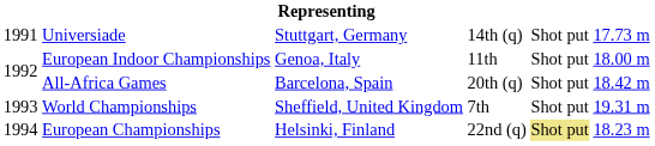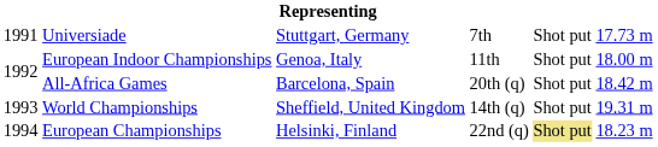 <table>
 <tr>
 <th colspan="6">Representing </th>
 </tr>
 <tr>
 <td>1991</td>
 <td><a href='#'>Universiade</a></td>
 <td><a href='#'>Stuttgart, Germany</a></td>
-<td>14th (q)</td>
+<td>7th</td>
 <td>Shot put</td>
 <td><a href='#'>17.73 m</a></td>
 </tr>
 <tr>
 <td rowspan=2>1992</td>
 <td><a href='#'>European Indoor Championships</a></td>
 <td><a href='#'>Genoa, Italy</a></td>
 <td>11th</td>
 <td>Shot put</td>
 <td><a href='#'>18.00 m</a></td>
 </tr>
 <tr>
 <td><a href='#'>All-Africa Games</a></td>
 <td><a href='#'>Barcelona, Spain</a></td>
 <td>20th (q)</td>
 <td>Shot put</td>
 <td><a href='#'>18.42 m</a></td>
 </tr>
 <tr>
 <td>1993</td>
 <td><a href='#'>World Championships</a></td>
 <td><a href='#'>Sheffield, United Kingdom</a></td>
-<td>7th</td>
+<td>14th (q)</td>
 <td>Shot put</td>
 <td><a href='#'>19.31 m</a></td>
 </tr>
 <tr>
 <td>1994</td>
 <td><a href='#'>European Championships</a></td>
 <td><a href='#'>Helsinki, Finland</a></td>
 <td>22nd (q)</td>
 <td style="background: khaki;">Shot put</td>
 <td><a href='#'>18.23 m</a></td>
 </tr>
 </table>
